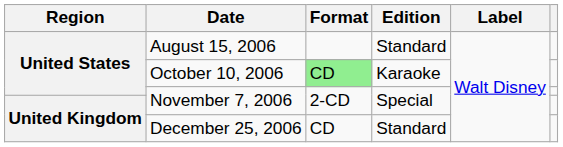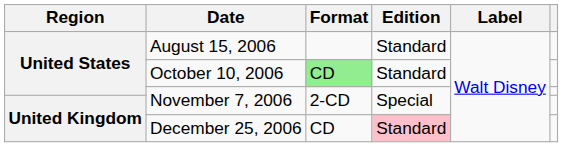 <table class="wikitable plainrowheaders">
 <tr>
 <th scope="col">Region</th>
 <th scope="col">Date</th>
 <th scope="col">Format</th>
 <th scope="col">Edition</th>
 <th scope="col">Label</th>
 <th scope="col"></th>
 </tr>
 <tr>
 <th scope="row" rowspan="3">United States</th>
 <td>August 15, 2006</td>
 <td></td>
 <td>Standard</td>
 <td rowspan="5"><a href='#'>Walt Disney</a></td>
 <td style="text-align:center;"></td>
 </tr>
 <tr>
 <td>October 10, 2006</td>
 <td style="background: lightgreen;">CD</td>
-<td>Karaoke</td>
+<td>Standard</td>
 <td style="text-align:center;"></td>
 </tr>
 <tr>
 <td rowspan="2">November 7, 2006</td>
 <td rowspan="2">2-CD</td>
 <td rowspan="2">Special</td>
 <td style="text-align:center;"></td>
 </tr>
 <tr>
 <th scope="row" rowspan="2">United Kingdom</th>
 <td style="text-align:center;"></td>
 </tr>
 <tr>
 <td>December 25, 2006</td>
 <td>CD</td>
-<td>Standard</td>
+<td style="background: pink;">Standard</td>
 <td style="text-align:center;"></td>
 </tr>
 </table>
